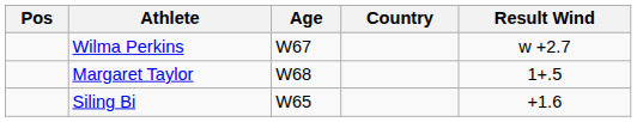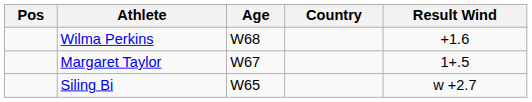 <table class="wikitable"  style="text-align:center; width:65%;">
 <tr>
 <th>Pos</th>
 <th>Athlete</th>
 <th>Age</th>
 <th>Country</th>
 <th>Result Wind</th>
 </tr>
 <tr>
 <td align=center></td>
 <td align=left><a href='#'>Wilma Perkins</a></td>
-<td align=left>W67</td>
+<td align=left>W68</td>
 <td align=left></td>
-<td>w +2.7</td>
+<td> +1.6</td>
 </tr>
 <tr>
 <td align=center></td>
 <td align=left><a href='#'>Margaret Taylor</a></td>
-<td align=left>W68</td>
+<td align=left>W67</td>
 <td align=left></td>
 <td> 1+.5</td>
 </tr>
 <tr>
 <td align=center></td>
 <td align=left><a href='#'>Siling Bi</a></td>
 <td align=left>W65</td>
 <td align=left></td>
-<td> +1.6</td>
+<td>w +2.7</td>
 </tr>
 </table>
